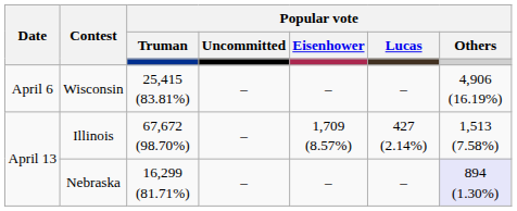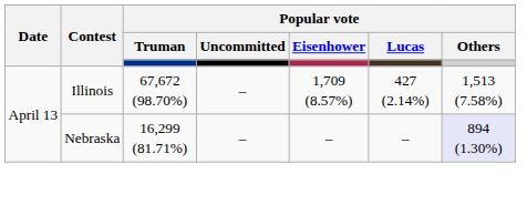 <table class="wikitable" style="text-align:center;font-size:90%;line-height:20px">
 <tr>
 <th rowspan="3">Date</th>
 <th rowspan="3">Contest</th>
 <th colspan="5">Popular vote</th>
 </tr>
 <tr>
 <th style="width:65px;">Truman</th>
 <th style="width:65px;">Uncommitted</th>
 <th style="width:65px;"><a href='#'>Eisenhower</a></th>
 <th style="width:65px;"><a href='#'>Lucas</a></th>
 <th style="width:65px;">Others</th>
 </tr>
 <tr>
 <th style="background:#00308F;"></th>
 <th style="background:#000000;"></th>
 <th style="background:#AB274F;"></th>
 <th style="background:#423121;"></th>
 <th style="background:#D0D0D0;"></th>
 </tr>
 <tr>
-<td>April 6</td>
-<td>Wisconsin</td>
-<td>25,415 (83.81%)</td>
-<td>–</td>
-<td>–</td>
-<td>–</td>
-<td>4,906 (16.19%)</td>
-</tr>
-<tr>
 <td rowspan=2>April 13</td>
 <td>Illinois</td>
 <td>67,672 (98.70%)</td>
 <td>–</td>
 <td>1,709 (8.57%)</td>
 <td>427 (2.14%)</td>
 <td>1,513 (7.58%)</td>
 </tr>
 <tr>
 <td>Nebraska</td>
 <td>16,299 (81.71%)</td>
 <td>–</td>
 <td>–</td>
 <td>–</td>
 <td style="background: lavender;">894 (1.30%)</td>
 </tr>
 </table>
